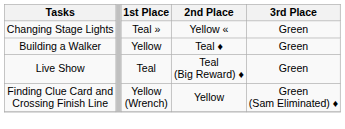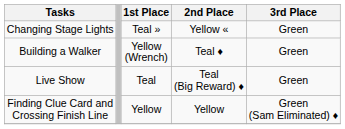 <table class="wikitable" style="text-align:center">
 <tr>
 <th>Tasks</th>
 <th style="background:#C0C0C0;" rowspan="5"></th>
 <th>1st Place</th>
 <th>2nd Place</th>
 <th>3rd Place</th>
 </tr>
 <tr>
 <td>Changing Stage Lights</td>
 <td><span>Teal</span> <span>»</span></td>
 <td><span> Yellow</span> <span>«</span></td>
 <td><span>Green</span></td>
 </tr>
 <tr>
 <td>Building a Walker</td>
-<td><span> Yellow</span></td>
+<td><span> Yellow <br>(Wrench)</span></td>
 <td><span>Teal</span> <span>♦</span></td>
 <td><span>Green</span></td>
 </tr>
 <tr>
 <td>Live Show</td>
 <td><span>Teal</span></td>
 <td><span>Teal <br>(Big Reward)</span> <span>♦</span></td>
 <td><span>Green</span></td>
 </tr>
 <tr>
 <td>Finding Clue Card and<br>Crossing Finish Line</td>
-<td><span> Yellow <br>(Wrench)</span></td>
+<td><span> Yellow</span></td>
 <td><span> Yellow</span></td>
 <td><span>Green <br>(Sam Eliminated)</span> <span>♦</span></td>
 </tr>
 <tr>
 </tr>
 </table>
